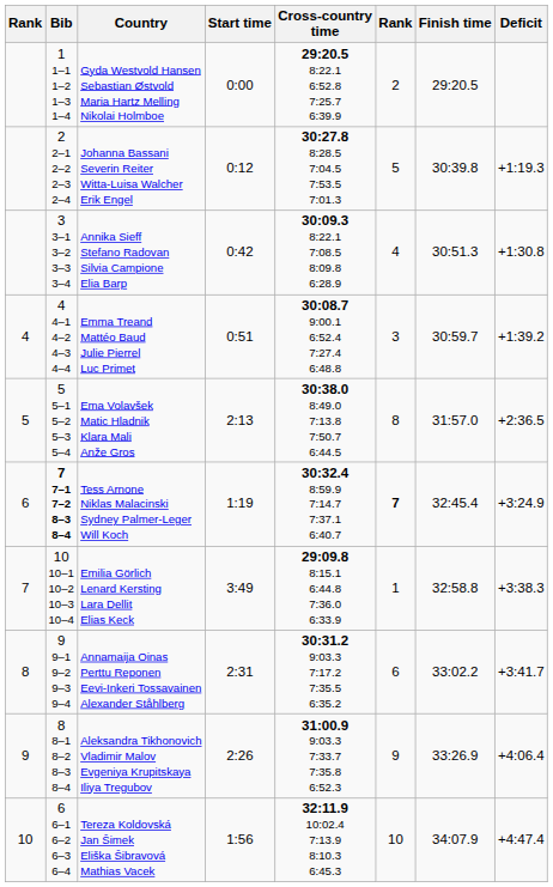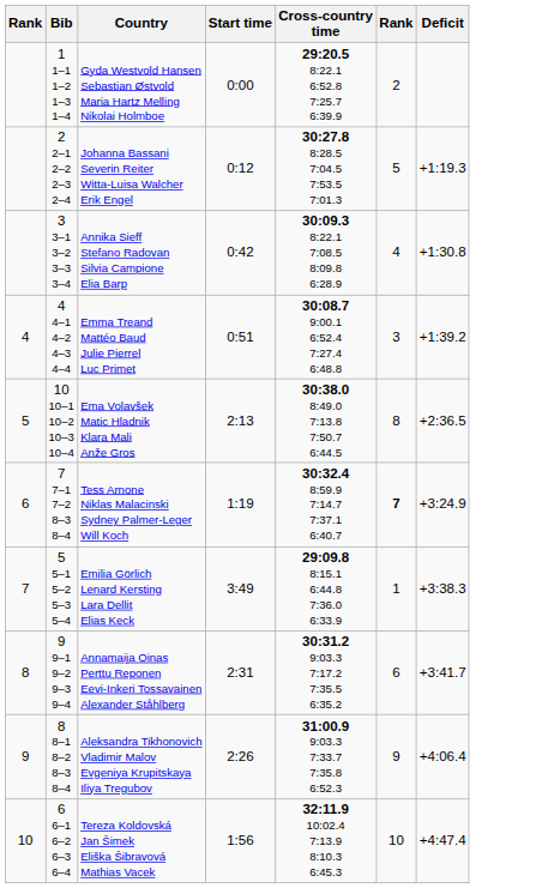 <table class="wikitable sortable" style="text-align:center">
 <tr>
 <th>Rank</th>
 <th>Bib</th>
 <th>Country</th>
 <th>Start time</th>
 <th>Cross-country<br>time</th>
 <th>Rank</th>
-<th>Finish time</th>
 <th>Deficit</th>
 </tr>
 <tr>
 <td></td>
 <td>1<br><small>1–1<br>1–2<br>1–3<br>1–4</small></td>
 <td align=left><br><small><a href='#'>Gyda Westvold Hansen</a><br><a href='#'>Sebastian Østvold</a><br><a href='#'>Maria Hartz Melling</a><br><a href='#'>Nikolai Holmboe</a></small></td>
 <td>0:00</td>
 <td><strong>29:20.5</strong><br><small>8:22.1<br>6:52.8<br>7:25.7<br>6:39.9</small></td>
 <td>2</td>
-<td>29:20.5</td>
 <td></td>
 </tr>
 <tr>
 <td></td>
 <td>2<br><small>2–1<br>2–2<br>2–3<br>2–4</small></td>
 <td align=left><br><small><a href='#'>Johanna Bassani</a><br><a href='#'>Severin Reiter</a><br><a href='#'>Witta-Luisa Walcher</a><br><a href='#'>Erik Engel</a></small></td>
 <td>0:12</td>
 <td><strong>30:27.8</strong><br><small>8:28.5<br>7:04.5<br>7:53.5<br>7:01.3</small></td>
 <td>5</td>
-<td>30:39.8</td>
 <td>+1:19.3</td>
 </tr>
 <tr>
 <td></td>
 <td>3<br><small>3–1<br>3–2<br>3–3<br>3–4</small></td>
 <td align=left><br><small><a href='#'>Annika Sieff</a><br><a href='#'>Stefano Radovan</a><br><a href='#'>Silvia Campione</a><br><a href='#'>Elia Barp</a></small></td>
 <td>0:42</td>
 <td><strong>30:09.3</strong><br><small>8:22.1<br>7:08.5<br>8:09.8<br>6:28.9</small></td>
 <td>4</td>
-<td>30:51.3</td>
 <td>+1:30.8</td>
 </tr>
 <tr>
 <td>4</td>
 <td>4<br><small>4–1<br>4–2<br>4–3<br>4–4</small></td>
 <td align=left><br><small><a href='#'>Emma Treand</a><br><a href='#'>Mattéo Baud</a><br><a href='#'>Julie Pierrel</a><br><a href='#'>Luc Primet</a></small></td>
 <td>0:51</td>
 <td><strong>30:08.7</strong><br><small>9:00.1<br>6:52.4<br>7:27.4<br>6:48.8</small></td>
 <td>3</td>
-<td>30:59.7</td>
 <td>+1:39.2</td>
 </tr>
 <tr>
 <td>5</td>
-<td>5<br><small>5–1<br>5–2<br>5–3<br>5–4</small></td>
+<td>10<br><small>10–1<br>10–2<br>10–3<br>10–4</small></td>
 <td align=left><br><small><a href='#'>Ema Volavšek</a><br><a href='#'>Matic Hladnik</a><br><a href='#'>Klara Mali</a><br><a href='#'>Anže Gros</a></small></td>
 <td>2:13</td>
 <td><strong>30:38.0</strong><br><small>8:49.0<br>7:13.8<br>7:50.7<br>6:44.5</small></td>
 <td>8</td>
-<td>31:57.0</td>
 <td>+2:36.5</td>
 </tr>
 <tr>
 <td>6</td>
-<td><strong>7<br><small>7–1<br>7–2<br>8–3<br>8–4</small></strong></td>
+<td>7<br><small>7–1<br>7–2<br>8–3<br>8–4</small></td>
 <td align=left><br><small><a href='#'>Tess Arnone</a><br><a href='#'>Niklas Malacinski</a><br><a href='#'>Sydney Palmer-Leger</a><br><a href='#'>Will Koch</a></small></td>
 <td>1:19</td>
 <td><strong>30:32.4</strong><br><small>8:59.9<br>7:14.7<br>7:37.1<br>6:40.7</small></td>
 <td><strong>7</strong></td>
-<td>32:45.4</td>
 <td>+3:24.9</td>
 </tr>
 <tr>
 <td>7</td>
-<td>10<br><small>10–1<br>10–2<br>10–3<br>10–4</small></td>
+<td>5<br><small>5–1<br>5–2<br>5–3<br>5–4</small></td>
 <td align=left><br><small><a href='#'>Emilia Görlich</a><br><a href='#'>Lenard Kersting</a><br><a href='#'>Lara Dellit</a><br><a href='#'>Elias Keck</a></small></td>
 <td>3:49</td>
 <td><strong>29:09.8</strong><br><small>8:15.1<br>6:44.8<br>7:36.0<br>6:33.9</small></td>
 <td>1</td>
-<td>32:58.8</td>
 <td>+3:38.3</td>
 </tr>
 <tr>
 <td>8</td>
 <td>9<br><small>9–1<br>9–2<br>9–3<br>9–4</small></td>
 <td align=left><br><small><a href='#'>Annamaija Oinas</a><br><a href='#'>Perttu Reponen</a><br><a href='#'>Eevi-Inkeri Tossavainen</a><br><a href='#'>Alexander Ståhlberg</a></small></td>
 <td>2:31</td>
 <td><strong>30:31.2</strong><br><small>9:03.3<br>7:17.2<br>7:35.5<br>6:35.2</small></td>
 <td>6</td>
-<td>33:02.2</td>
 <td>+3:41.7</td>
 </tr>
 <tr>
 <td>9</td>
 <td>8<br><small>8–1<br>8–2<br>8–3<br>8–4</small></td>
 <td align=left><br><small><a href='#'>Aleksandra Tikhonovich</a><br><a href='#'>Vladimir Malov</a><br><a href='#'>Evgeniya Krupitskaya</a><br><a href='#'>Iliya Tregubov</a></small></td>
 <td>2:26</td>
 <td><strong>31:00.9</strong><br><small>9:03.3<br>7:33.7<br>7:35.8<br>6:52.3</small></td>
 <td>9</td>
-<td>33:26.9</td>
 <td>+4:06.4</td>
 </tr>
 <tr>
 <td>10</td>
 <td>6<br><small>6–1<br>6–2<br>6–3<br>6–4</small></td>
 <td align=left><br><small><a href='#'>Tereza Koldovská</a><br><a href='#'>Jan Šimek</a><br><a href='#'>Eliška Šibravová</a><br><a href='#'>Mathias Vacek</a></small></td>
 <td>1:56</td>
 <td><strong>32:11.9</strong><br><small>10:02.4<br>7:13.9<br>8:10.3<br>6:45.3</small></td>
 <td>10</td>
-<td>34:07.9</td>
 <td>+4:47.4</td>
 </tr>
 </table>
